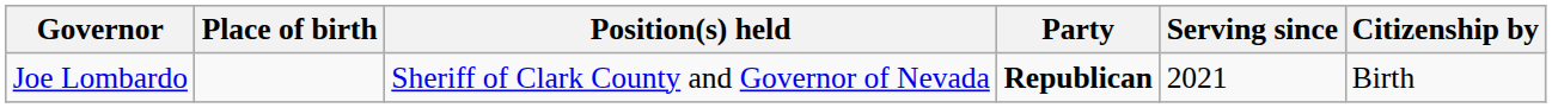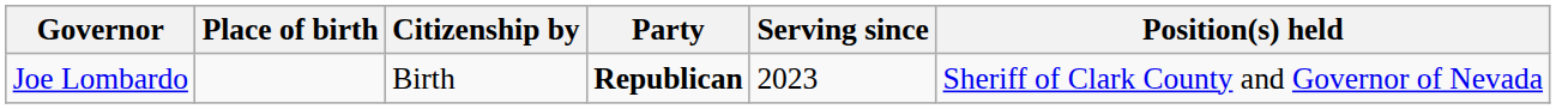 <table class="wikitable sortable">
 <tr>
 <th>Governor</th>
 <th>Place of birth</th>
-<th>Position(s) held</th>
+<th>Citizenship by</th>
 <th>Party</th>
 <th>Serving since</th>
-<th>Citizenship by</th>
+<th>Position(s) held</th>
 </tr>
 <tr>
 <td><a href='#'>Joe Lombardo</a></td>
 <td></td>
+<td>Birth</td>
+<td><strong>Republican</strong></td>
+<td>2023</td>
 <td><a href='#'>Sheriff of Clark County</a> and <a href='#'>Governor of Nevada</a></td>
-<td><strong>Republican</strong></td>
-<td>2021</td>
-<td>Birth</td>
 </tr>
 </table>
